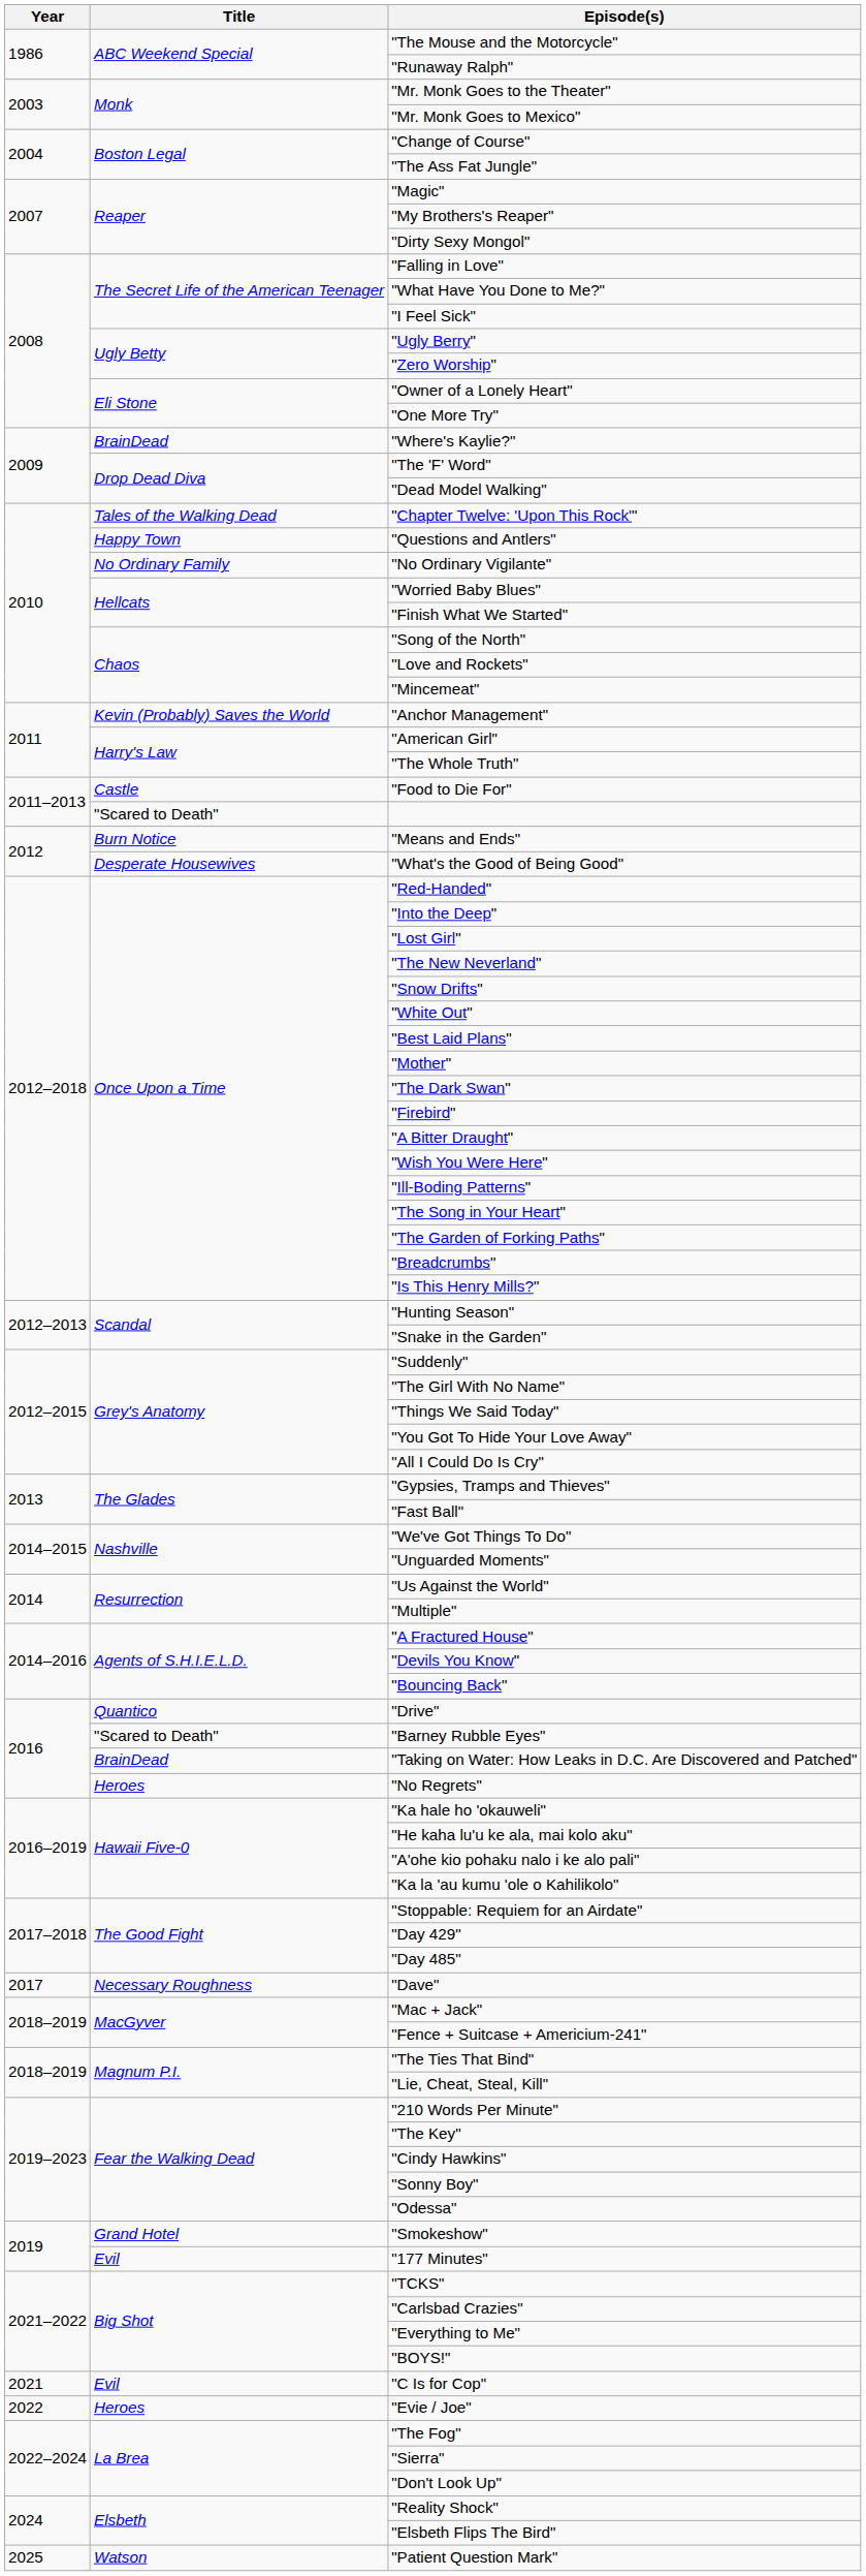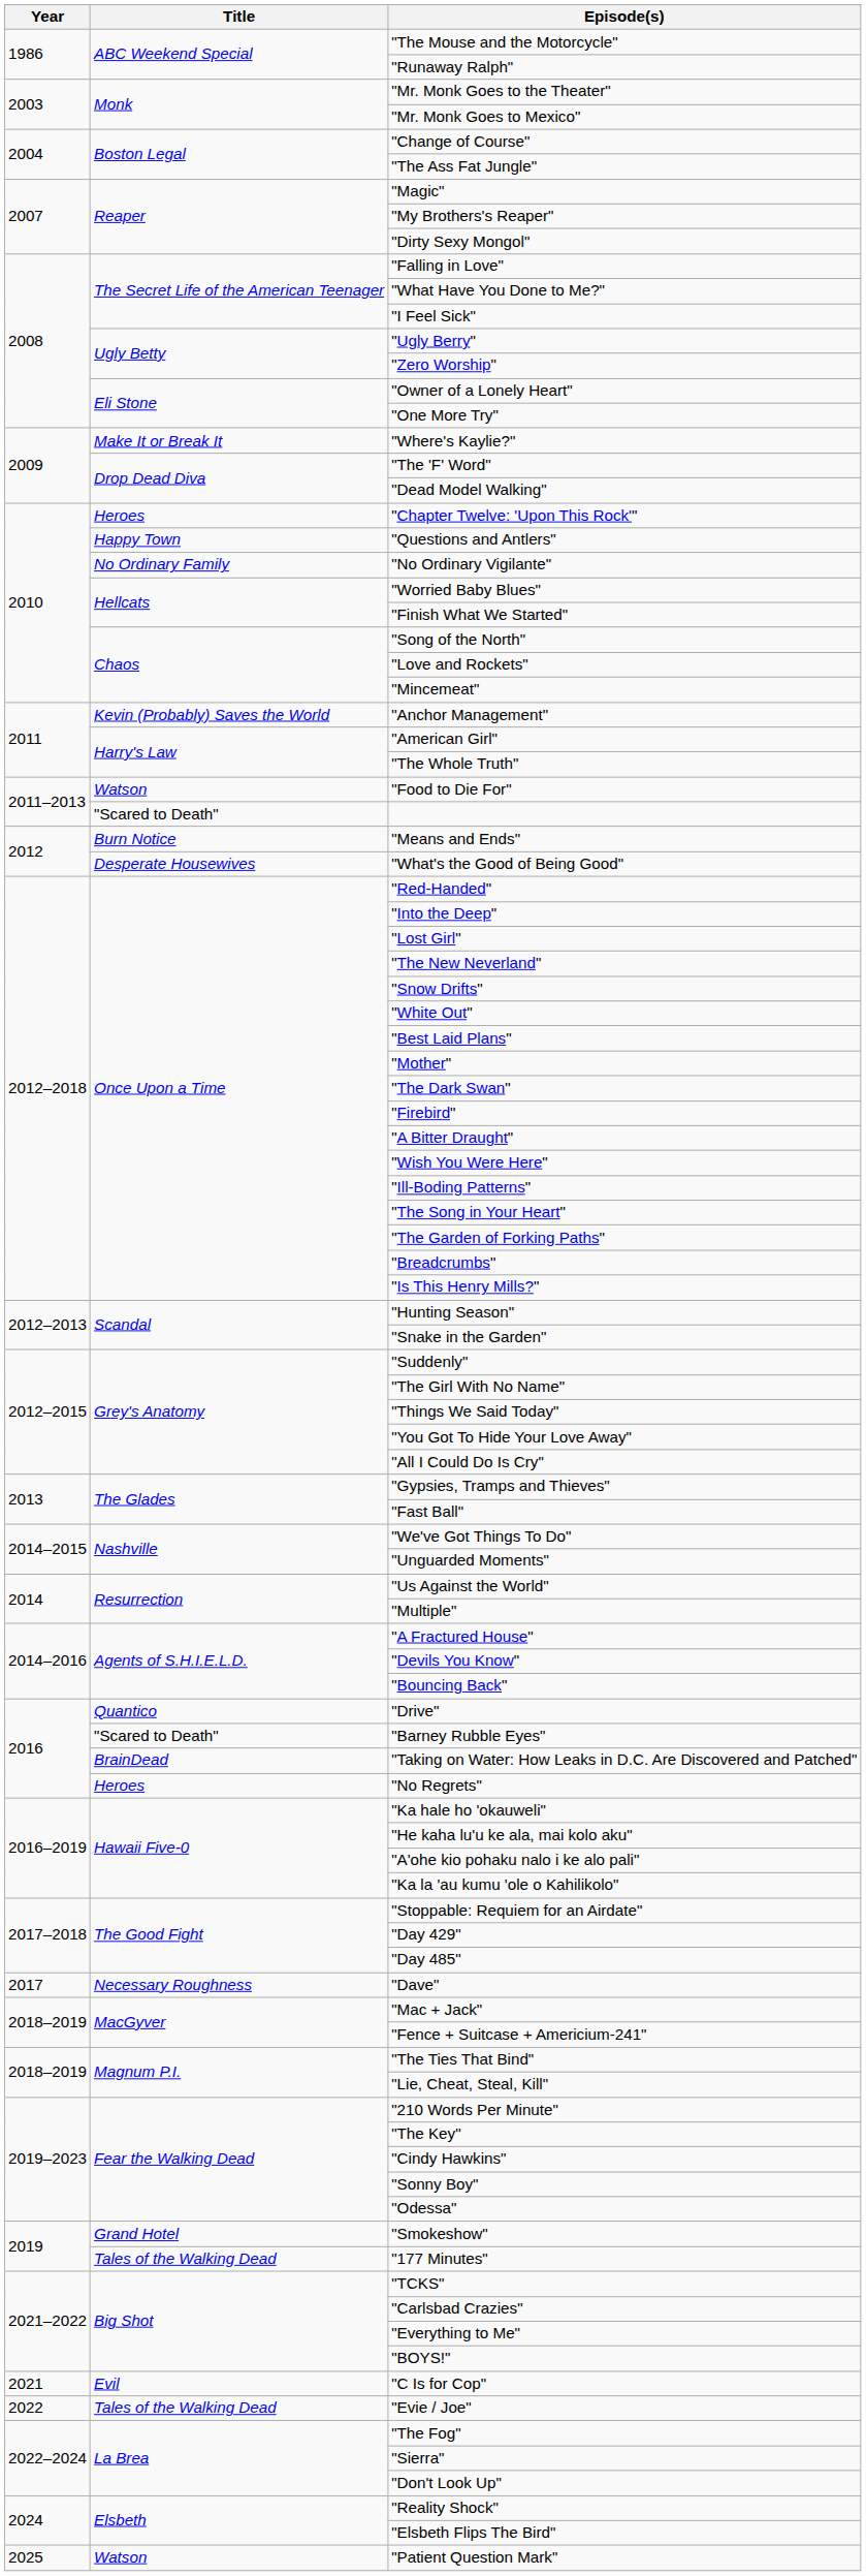 <table class="wikitable">
 <tr>
 <th>Year</th>
 <th>Title</th>
 <th>Episode(s)</th>
 </tr>
 <tr>
 <td rowspan=2>1986</td>
 <td rowspan=2><em><a href='#'>ABC Weekend Special</a></em></td>
 <td>"The Mouse and the Motorcycle"</td>
 </tr>
 <tr>
 <td>"Runaway Ralph"</td>
 </tr>
 <tr>
 <td rowspan=2>2003</td>
 <td rowspan=2><em><a href='#'>Monk</a></em></td>
 <td>"Mr. Monk Goes to the Theater"</td>
 </tr>
 <tr>
 <td>"Mr. Monk Goes to Mexico"</td>
 </tr>
 <tr>
 <td rowspan=2>2004</td>
 <td rowspan=2><em><a href='#'>Boston Legal</a></em></td>
 <td>"Change of Course"</td>
 </tr>
 <tr>
 <td>"The Ass Fat Jungle"</td>
 </tr>
 <tr>
 <td rowspan=3>2007</td>
 <td rowspan=3><em><a href='#'>Reaper</a></em></td>
 <td>"Magic"</td>
 </tr>
 <tr>
 <td>"My Brothers's Reaper"</td>
 </tr>
 <tr>
 <td>"Dirty Sexy Mongol"</td>
 </tr>
 <tr>
 <td rowspan=7>2008</td>
 <td rowspan=3><em><a href='#'>The Secret Life of the American Teenager</a></em></td>
 <td>"Falling in Love"</td>
 </tr>
 <tr>
 <td>"What Have You Done to Me?"</td>
 </tr>
 <tr>
 <td>"I Feel Sick"</td>
 </tr>
 <tr>
 <td rowspan=2><em><a href='#'>Ugly Betty</a></em></td>
 <td>"<a href='#'>Ugly Berry</a>"</td>
 </tr>
 <tr>
 <td>"<a href='#'>Zero Worship</a>"</td>
 </tr>
 <tr>
 <td rowspan=2><em><a href='#'>Eli Stone</a></em></td>
 <td>"Owner of a Lonely Heart"</td>
 </tr>
 <tr>
 <td>"One More Try"</td>
 </tr>
 <tr>
 <td rowspan=3>2009</td>
-<td><em><a href='#'>BrainDead</a></em></td>
+<td><em><a href='#'>Make It or Break It</a></em></td>
 <td>"Where's Kaylie?"</td>
 </tr>
 <tr>
 <td rowspan=2><em><a href='#'>Drop Dead Diva</a></em></td>
 <td>"The 'F' Word"</td>
 </tr>
 <tr>
 <td>"Dead Model Walking"</td>
 </tr>
 <tr>
 <td rowspan=8>2010</td>
-<td><em><a href='#'>Tales of the Walking Dead</a></em></td>
+<td><em><a href='#'>Heroes</a></em></td>
 <td>"<a href='#'>Chapter Twelve: 'Upon This Rock'</a>"</td>
 </tr>
 <tr>
 <td><em><a href='#'>Happy Town</a></em></td>
 <td>"Questions and Antlers"</td>
 </tr>
 <tr>
 <td><em><a href='#'>No Ordinary Family</a></em></td>
 <td>"No Ordinary Vigilante"</td>
 </tr>
 <tr>
 <td rowspan=2><em><a href='#'>Hellcats</a></em></td>
 <td>"Worried Baby Blues"</td>
 </tr>
 <tr>
 <td>"Finish What We Started"</td>
 </tr>
 <tr>
 <td rowspan=3><em><a href='#'>Chaos</a></em></td>
 <td>"Song of the North"</td>
 </tr>
 <tr>
 <td>"Love and Rockets"</td>
 </tr>
 <tr>
 <td>"Mincemeat"</td>
 </tr>
 <tr>
 <td rowspan=3>2011</td>
 <td><em><a href='#'>Kevin (Probably) Saves the World</a></em></td>
 <td>"Anchor Management"</td>
 </tr>
 <tr>
 <td rowspan=2><em><a href='#'>Harry's Law</a></em></td>
 <td>"American Girl"</td>
 </tr>
 <tr>
 <td>"The Whole Truth"</td>
 </tr>
 <tr>
 <td rowspan=2>2011–2013</td>
-<td><em><a href='#'>Castle</a></em></td>
+<td><em><a href='#'>Watson</a></em></td>
 <td>"Food to Die For"</td>
 </tr>
 <tr>
 <td>"Scared to Death"</td>
 </tr>
 <tr>
 <td rowspan=2>2012</td>
 <td><em><a href='#'>Burn Notice</a></em></td>
 <td>"Means and Ends"</td>
 </tr>
 <tr>
 <td><em><a href='#'>Desperate Housewives</a></em></td>
 <td>"What's the Good of Being Good"</td>
 </tr>
 <tr>
 <td rowspan=17>2012–2018</td>
 <td rowspan=17><em><a href='#'>Once Upon a Time</a></em></td>
 <td>"<a href='#'>Red-Handed</a>"</td>
 </tr>
 <tr>
 <td>"<a href='#'>Into the Deep</a>"</td>
 </tr>
 <tr>
 <td>"<a href='#'>Lost Girl</a>"</td>
 </tr>
 <tr>
 <td>"<a href='#'>The New Neverland</a>"</td>
 </tr>
 <tr>
 <td>"<a href='#'>Snow Drifts</a>"</td>
 </tr>
 <tr>
 <td>"<a href='#'>White Out</a>"</td>
 </tr>
 <tr>
 <td>"<a href='#'>Best Laid Plans</a>"</td>
 </tr>
 <tr>
 <td>"<a href='#'>Mother</a>"</td>
 </tr>
 <tr>
 <td>"<a href='#'>The Dark Swan</a>"</td>
 </tr>
 <tr>
 <td>"<a href='#'>Firebird</a>"</td>
 </tr>
 <tr>
 <td>"<a href='#'>A Bitter Draught</a>"</td>
 </tr>
 <tr>
 <td>"<a href='#'>Wish You Were Here</a>"</td>
 </tr>
 <tr>
 <td>"<a href='#'>Ill-Boding Patterns</a>"</td>
 </tr>
 <tr>
 <td>"<a href='#'>The Song in Your Heart</a>"</td>
 </tr>
 <tr>
 <td>"<a href='#'>The Garden of Forking Paths</a>"</td>
 </tr>
 <tr>
 <td>"<a href='#'>Breadcrumbs</a>"</td>
 </tr>
 <tr>
 <td>"<a href='#'>Is This Henry Mills?</a>"</td>
 </tr>
 <tr>
 <td rowspan=2>2012–2013</td>
 <td rowspan=2><em><a href='#'>Scandal</a></em></td>
 <td>"Hunting Season"</td>
 </tr>
 <tr>
 <td>"Snake in the Garden"</td>
 </tr>
 <tr>
 <td rowspan=5>2012–2015</td>
 <td rowspan=5><em><a href='#'>Grey's Anatomy</a></em></td>
 <td>"Suddenly"</td>
 </tr>
 <tr>
 <td>"The Girl With No Name"</td>
 </tr>
 <tr>
 <td>"Things We Said Today"</td>
 </tr>
 <tr>
 <td>"You Got To Hide Your Love Away"</td>
 </tr>
 <tr>
 <td>"All I Could Do Is Cry"</td>
 </tr>
 <tr>
 <td rowspan=2>2013</td>
 <td rowspan=2><em><a href='#'>The Glades</a></em></td>
 <td>"Gypsies, Tramps and Thieves"</td>
 </tr>
 <tr>
 <td>"Fast Ball"</td>
 </tr>
 <tr>
 <td rowspan=2>2014–2015</td>
 <td rowspan=2><em><a href='#'>Nashville</a></em></td>
 <td>"We've Got Things To Do"</td>
 </tr>
 <tr>
 <td>"Unguarded Moments"</td>
 </tr>
 <tr>
 <td rowspan=2>2014</td>
 <td rowspan=2><em><a href='#'>Resurrection</a></em></td>
 <td>"Us Against the World"</td>
 </tr>
 <tr>
 <td>"Multiple"</td>
 </tr>
 <tr>
 <td rowspan=3>2014–2016</td>
 <td rowspan=3><em><a href='#'>Agents of S.H.I.E.L.D.</a></em></td>
 <td>"<a href='#'>A Fractured House</a>"</td>
 </tr>
 <tr>
 <td>"<a href='#'>Devils You Know</a>"</td>
 </tr>
 <tr>
 <td>"<a href='#'>Bouncing Back</a>"</td>
 </tr>
 <tr>
 <td rowspan=4>2016</td>
 <td><em><a href='#'>Quantico</a></em></td>
 <td>"Drive"</td>
 </tr>
 <tr>
 <td>"Scared to Death"</td>
 <td>"Barney Rubble Eyes"</td>
 </tr>
 <tr>
 <td><em><a href='#'>BrainDead</a></em></td>
 <td>"Taking on Water: How Leaks in D.C. Are Discovered and Patched"</td>
 </tr>
 <tr>
 <td><em><a href='#'>Heroes</a></em></td>
 <td>"No Regrets"</td>
 </tr>
 <tr>
 <td rowspan=4>2016–2019</td>
 <td rowspan=4><em><a href='#'>Hawaii Five-0</a></em></td>
 <td>"Ka hale ho 'okauweli"</td>
 </tr>
 <tr>
 <td>"He kaha lu'u ke ala, mai kolo aku"</td>
 </tr>
 <tr>
 <td>"A'ohe kio pohaku nalo i ke alo pali"</td>
 </tr>
 <tr>
 <td>"Ka la 'au kumu 'ole o Kahilikolo"</td>
 </tr>
 <tr>
 <td rowspan=3>2017–2018</td>
 <td rowspan=3><em><a href='#'>The Good Fight</a></em></td>
 <td>"Stoppable: Requiem for an Airdate"</td>
 </tr>
 <tr>
 <td>"Day 429"</td>
 </tr>
 <tr>
 <td>"Day 485"</td>
 </tr>
 <tr>
 <td>2017</td>
 <td><em><a href='#'>Necessary Roughness</a></em></td>
 <td>"Dave"</td>
 </tr>
 <tr>
 <td rowspan=2>2018–2019</td>
 <td rowspan=2><em><a href='#'>MacGyver</a></em></td>
 <td>"Mac + Jack"</td>
 </tr>
 <tr>
 <td>"Fence + Suitcase + Americium-241"</td>
 </tr>
 <tr>
 <td rowspan=2>2018–2019</td>
 <td rowspan=2><em><a href='#'>Magnum P.I.</a></em></td>
 <td>"The Ties That Bind"</td>
 </tr>
 <tr>
 <td>"Lie, Cheat, Steal, Kill"</td>
 </tr>
 <tr>
 <td rowspan=5>2019–2023</td>
 <td rowspan=5><em><a href='#'>Fear the Walking Dead</a></em></td>
 <td>"210 Words Per Minute"</td>
 </tr>
 <tr>
 <td>"The Key"</td>
 </tr>
 <tr>
 <td>"Cindy Hawkins"</td>
 </tr>
 <tr>
 <td>"Sonny Boy"</td>
 </tr>
 <tr>
 <td>"Odessa"</td>
 </tr>
 <tr>
 <td rowspan=2>2019</td>
 <td><em><a href='#'>Grand Hotel</a></em></td>
 <td>"Smokeshow"</td>
 </tr>
 <tr>
-<td><em><a href='#'>Evil</a></em></td>
+<td><em><a href='#'>Tales of the Walking Dead</a></em></td>
 <td>"177 Minutes"</td>
 </tr>
 <tr>
 <td rowspan=4>2021–2022</td>
 <td rowspan=4><em><a href='#'>Big Shot</a></em></td>
 <td>"TCKS"</td>
 </tr>
 <tr>
 <td>"Carlsbad Crazies"</td>
 </tr>
 <tr>
 <td>"Everything to Me"</td>
 </tr>
 <tr>
 <td>"BOYS!"</td>
 </tr>
 <tr>
 <td>2021</td>
 <td><em><a href='#'>Evil</a></em></td>
 <td>"C Is for Cop"</td>
 </tr>
 <tr>
 <td>2022</td>
-<td><em><a href='#'>Heroes</a></em></td>
+<td><em><a href='#'>Tales of the Walking Dead</a></em></td>
 <td>"Evie / Joe"</td>
 </tr>
 <tr>
 <td rowspan=3>2022–2024</td>
 <td rowspan=3><em><a href='#'>La Brea</a></em></td>
 <td>"The Fog"</td>
 </tr>
 <tr>
 <td>"Sierra"</td>
 </tr>
 <tr>
 <td>"Don't Look Up"</td>
 </tr>
 <tr>
 <td rowspan=2>2024</td>
 <td rowspan=2><em><a href='#'>Elsbeth</a></em></td>
 <td>"Reality Shock"</td>
 </tr>
 <tr>
 <td>"Elsbeth Flips The Bird"</td>
 </tr>
 <tr>
 <td>2025</td>
 <td><em><a href='#'>Watson</a></em></td>
 <td>"Patient Question Mark"</td>
 </tr>
 </table>
